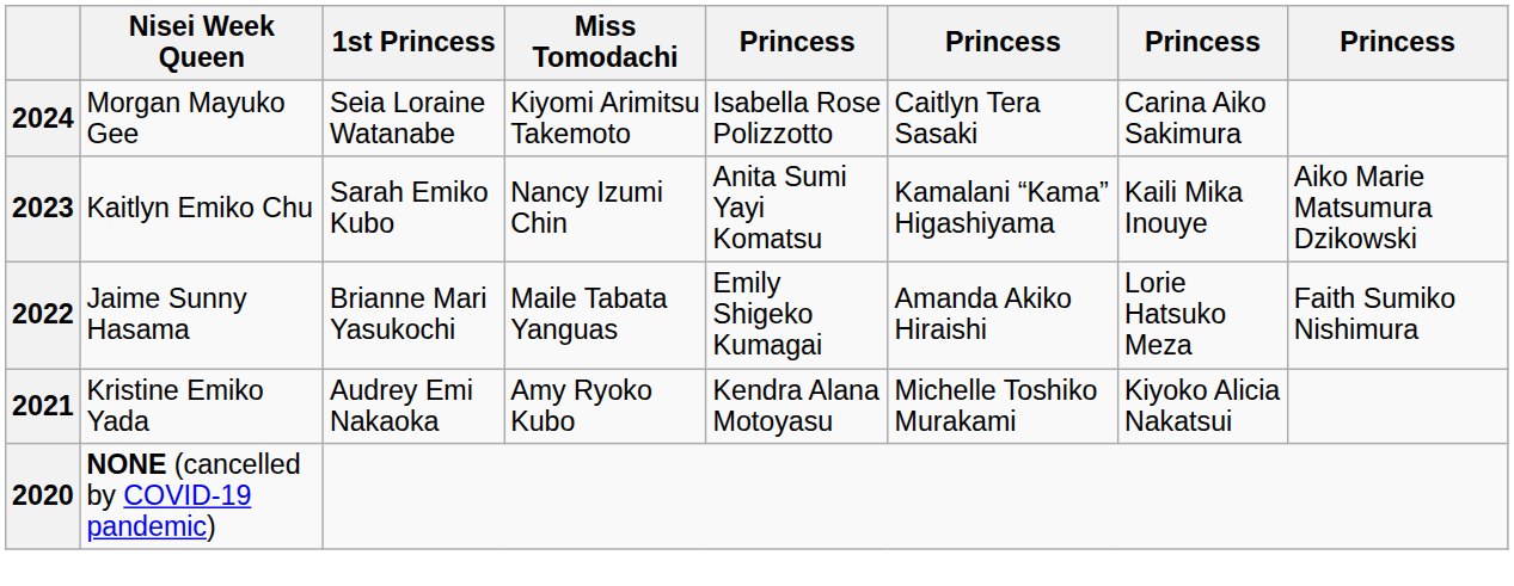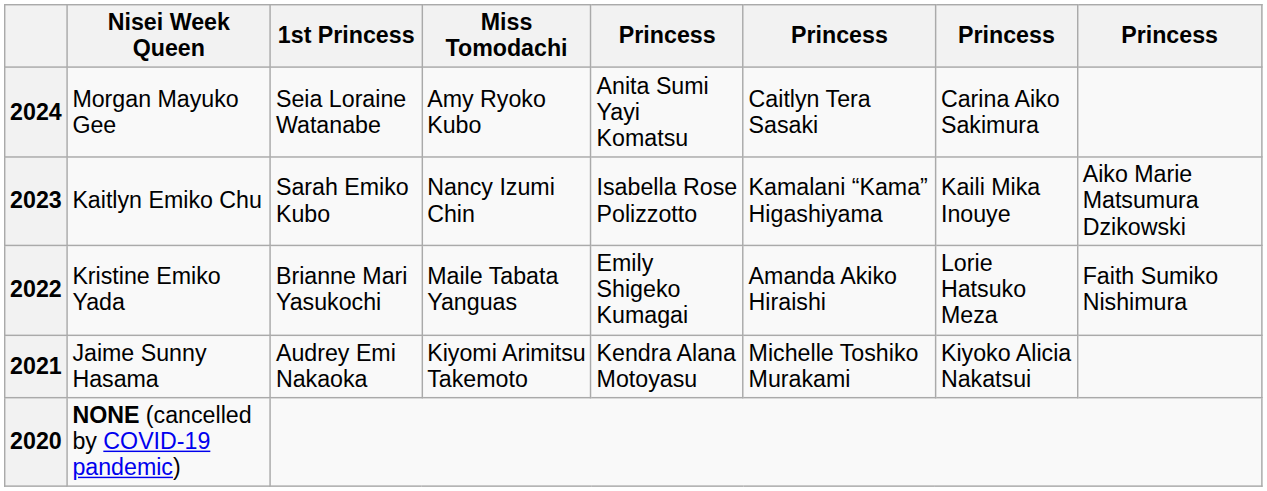 <table class="wikitable">
 <tr>
 <th></th>
 <th>Nisei Week Queen</th>
 <th>1st Princess</th>
 <th>Miss Tomodachi</th>
 <th>Princess</th>
 <th>Princess</th>
 <th>Princess</th>
 <th>Princess</th>
 </tr>
 <tr>
 <th>2024</th>
 <td>Morgan Mayuko Gee</td>
 <td>Seia Loraine Watanabe</td>
-<td>Kiyomi Arimitsu Takemoto</td>
-<td>Isabella Rose Polizzotto</td>
+<td>Amy Ryoko Kubo</td>
+<td>Anita Sumi Yayi Komatsu</td>
 <td>Caitlyn Tera Sasaki</td>
 <td>Carina Aiko Sakimura</td>
 <td></td>
 </tr>
 <tr>
 <th>2023</th>
 <td>Kaitlyn Emiko Chu</td>
 <td>Sarah Emiko Kubo</td>
 <td>Nancy Izumi Chin</td>
-<td>Anita Sumi Yayi Komatsu</td>
+<td>Isabella Rose Polizzotto</td>
 <td>Kamalani “Kama” Higashiyama</td>
 <td>Kaili Mika Inouye</td>
 <td>Aiko Marie Matsumura Dzikowski</td>
 </tr>
 <tr>
 <th>2022</th>
-<td>Jaime Sunny Hasama</td>
+<td>Kristine Emiko Yada</td>
 <td>Brianne Mari Yasukochi</td>
 <td>Maile Tabata Yanguas</td>
 <td>Emily Shigeko Kumagai</td>
 <td>Amanda Akiko Hiraishi</td>
 <td>Lorie Hatsuko Meza</td>
 <td>Faith Sumiko Nishimura</td>
 </tr>
 <tr>
 <th>2021</th>
-<td>Kristine Emiko Yada</td>
+<td>Jaime Sunny Hasama</td>
 <td>Audrey Emi Nakaoka</td>
-<td>Amy Ryoko Kubo</td>
+<td>Kiyomi Arimitsu Takemoto</td>
 <td>Kendra Alana Motoyasu</td>
 <td>Michelle Toshiko Murakami</td>
 <td>Kiyoko Alicia Nakatsui</td>
 <td></td>
 </tr>
 <tr>
 <th>2020</th>
 <td><strong>NONE</strong> (cancelled by <a href='#'>COVID-19 pandemic</a>)</td>
 <td colspan="6"></td>
 </tr>
 </table>
